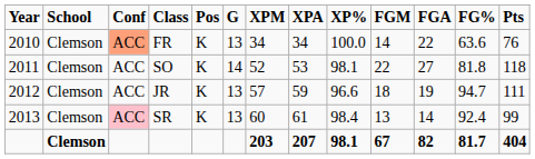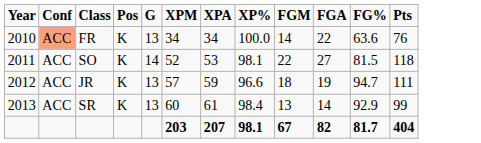 <table class="wikitable">
 <tr>
 <td style="font-weight:bold;">Year</td>
-<td style="font-weight:bold;">School</td>
 <td style="font-weight:bold;">Conf</td>
 <td style="font-weight:bold;">Class</td>
 <td style="font-weight:bold;">Pos</td>
 <td style="font-weight:bold;">G</td>
 <td style="font-weight:bold;">XPM</td>
 <td style="font-weight:bold;">XPA</td>
 <td style="font-weight:bold;">XP%</td>
 <td style="font-weight:bold;">FGM</td>
 <td style="font-weight:bold;">FGA</td>
 <td style="font-weight:bold;">FG%</td>
 <td style="font-weight:bold;">Pts</td>
 </tr>
 <tr>
 <td>2010</td>
-<td>Clemson</td>
 <td style="background: lightsalmon;">ACC</td>
 <td>FR</td>
 <td>K</td>
 <td>13</td>
 <td>34</td>
 <td>34</td>
 <td>100.0</td>
 <td>14</td>
 <td>22</td>
 <td>63.6</td>
 <td>76</td>
 </tr>
 <tr>
 <td>2011</td>
-<td>Clemson</td>
 <td>ACC</td>
 <td>SO</td>
 <td>K</td>
 <td>14</td>
 <td>52</td>
 <td>53</td>
 <td>98.1</td>
 <td>22</td>
 <td>27</td>
-<td>81.8</td>
+<td>81.5</td>
 <td>118</td>
 </tr>
 <tr>
 <td>2012</td>
-<td>Clemson</td>
 <td>ACC</td>
 <td>JR</td>
 <td>K</td>
 <td>13</td>
 <td>57</td>
 <td>59</td>
 <td>96.6</td>
 <td>18</td>
 <td>19</td>
 <td>94.7</td>
 <td>111</td>
 </tr>
 <tr>
 <td>2013</td>
-<td>Clemson</td>
-<td style="background: pink;">ACC</td>
+<td>ACC</td>
 <td>SR</td>
 <td>K</td>
 <td>13</td>
 <td>60</td>
 <td>61</td>
 <td>98.4</td>
 <td>13</td>
 <td>14</td>
-<td>92.4</td>
+<td>92.9</td>
 <td>99</td>
 </tr>
 <tr>
 <td style="font-weight:bold;"></td>
-<td style="font-weight:bold;">Clemson</td>
 <td style="font-weight:bold;"></td>
 <td style="font-weight:bold;"></td>
 <td style="font-weight:bold;"></td>
 <td style="font-weight:bold;"></td>
 <td style="font-weight:bold;">203</td>
 <td style="font-weight:bold;">207</td>
 <td style="font-weight:bold;">98.1</td>
 <td style="font-weight:bold;">67</td>
 <td style="font-weight:bold;">82</td>
 <td style="font-weight:bold;">81.7</td>
 <td style="font-weight:bold;">404</td>
 </tr>
 </table>
